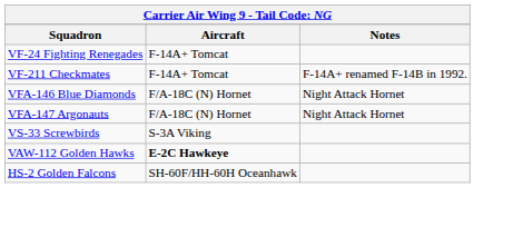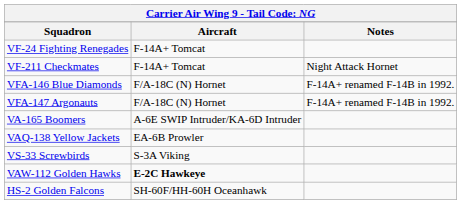 <table class="wikitable">
 <tr>
 <th colspan="3"><a href='#'>Carrier Air Wing 9 - Tail Code: <em>NG</em></a></th>
 </tr>
 <tr>
 </tr>
 <tr>
 <th>Squadron</th>
 <th>Aircraft</th>
 <th>Notes</th>
 </tr>
 <tr>
 <td><a href='#'>VF-24 Fighting Renegades</a></td>
 <td>F-14A+ Tomcat</td>
 <td></td>
 </tr>
 <tr>
 <td><a href='#'>VF-211 Checkmates</a></td>
 <td>F-14A+ Tomcat</td>
-<td>F-14A+ renamed F-14B in 1992.</td>
+<td>Night Attack Hornet</td>
 </tr>
 <tr>
 <td><a href='#'>VFA-146 Blue Diamonds</a></td>
 <td>F/A-18C (N) Hornet</td>
-<td>Night Attack Hornet</td>
+<td>F-14A+ renamed F-14B in 1992.</td>
 </tr>
 <tr>
 <td><a href='#'>VFA-147 Argonauts</a></td>
 <td>F/A-18C (N) Hornet</td>
-<td>Night Attack Hornet</td>
+<td>F-14A+ renamed F-14B in 1992.</td>
+</tr>
+<tr>
+<td><a href='#'>VA-165 Boomers</a></td>
+<td>A-6E SWIP Intruder/KA-6D Intruder</td>
+<td></td>
+</tr>
+<tr>
+<td><a href='#'>VAQ-138 Yellow Jackets</a></td>
+<td>EA-6B Prowler</td>
+<td></td>
 </tr>
 <tr>
 <td><a href='#'>VS-33 Screwbirds</a></td>
 <td>S-3A Viking</td>
 <td></td>
 </tr>
 <tr>
 <td><a href='#'>VAW-112 Golden Hawks</a></td>
 <td><strong>E-2C Hawkeye</strong></td>
 <td></td>
 </tr>
 <tr>
 <td><a href='#'>HS-2 Golden Falcons</a></td>
 <td>SH-60F/HH-60H Oceanhawk</td>
 <td></td>
 </tr>
 </table>
